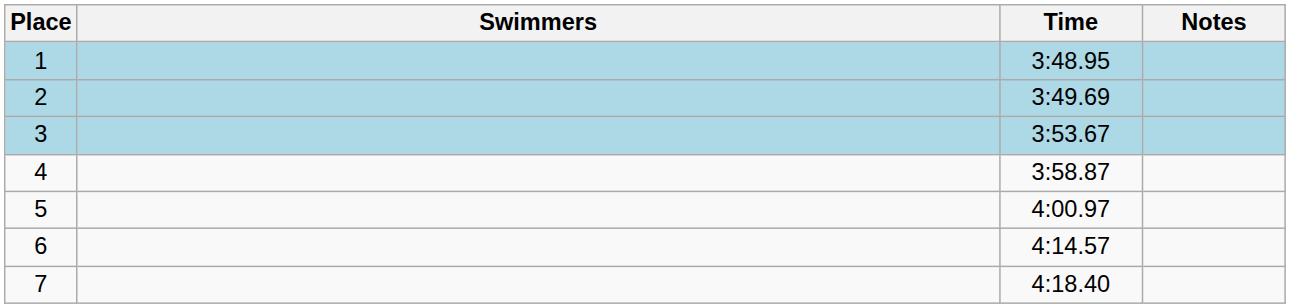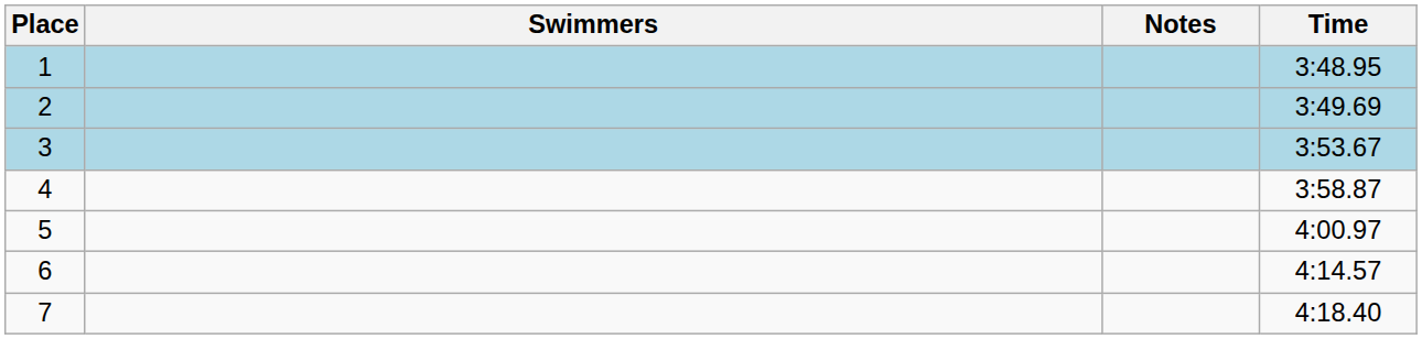 <table class=wikitable style="text-align:center">
 <tr>
 <th>Place</th>
 <th width=620>Swimmers</th>
+<th width=90>Notes</th>
 <th width=90>Time</th>
-<th width=90>Notes</th>
 </tr>
 <tr bgcolor=lightblue>
 <td>1</td>
 <td align=left></td>
+<td></td>
 <td>3:48.95</td>
-<td></td>
 </tr>
 <tr bgcolor=lightblue>
 <td>2</td>
 <td align=left></td>
+<td></td>
 <td>3:49.69</td>
-<td></td>
 </tr>
 <tr bgcolor=lightblue>
 <td>3</td>
 <td align=left></td>
+<td></td>
 <td>3:53.67</td>
-<td></td>
 </tr>
 <tr>
 <td>4</td>
 <td align=left></td>
+<td></td>
 <td>3:58.87</td>
-<td></td>
 </tr>
 <tr>
 <td>5</td>
 <td align=left></td>
+<td></td>
 <td>4:00.97</td>
-<td></td>
 </tr>
 <tr>
 <td>6</td>
 <td align=left></td>
+<td></td>
 <td>4:14.57</td>
-<td></td>
 </tr>
 <tr>
 <td>7</td>
 <td align=left></td>
+<td></td>
 <td>4:18.40</td>
-<td></td>
 </tr>
 </table>
